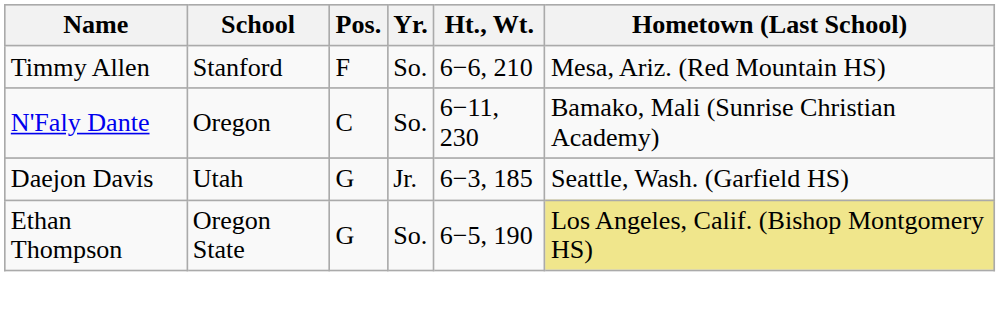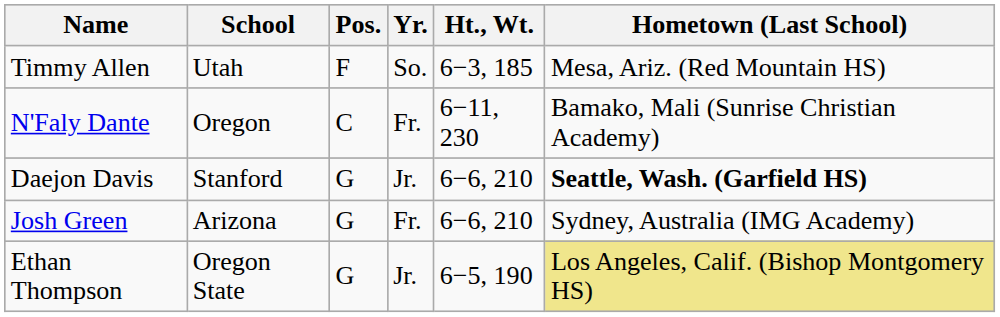 <table class="wikitable">
 <tr>
 <th>Name</th>
 <th>School</th>
 <th>Pos.</th>
 <th>Yr.</th>
 <th>Ht., Wt.</th>
 <th>Hometown (Last School)</th>
 </tr>
 <tr>
 <td>Timmy Allen</td>
-<td>Stanford</td>
+<td>Utah</td>
 <td>F</td>
 <td>So.</td>
-<td>6−6, 210</td>
+<td>6−3, 185</td>
 <td>Mesa, Ariz. (Red Mountain HS)</td>
 </tr>
 <tr>
 <td><a href='#'>N'Faly Dante</a></td>
 <td>Oregon</td>
 <td>C</td>
-<td>So.</td>
+<td>Fr.</td>
 <td>6−11, 230</td>
 <td>Bamako, Mali (Sunrise Christian Academy)</td>
 </tr>
 <tr>
 <td>Daejon Davis</td>
-<td>Utah</td>
+<td>Stanford</td>
 <td>G</td>
 <td>Jr.</td>
-<td>6−3, 185</td>
-<td>Seattle, Wash. (Garfield HS)</td>
+<td>6−6, 210</td>
+<td><strong>Seattle, Wash. (Garfield HS)</strong></td>
+</tr>
+<tr>
+<td><a href='#'>Josh Green</a></td>
+<td>Arizona</td>
+<td>G</td>
+<td>Fr.</td>
+<td>6−6, 210</td>
+<td>Sydney, Australia (IMG Academy)</td>
 </tr>
 <tr>
 <td>Ethan Thompson</td>
 <td>Oregon State</td>
 <td>G</td>
-<td>So.</td>
+<td>Jr.</td>
 <td>6−5, 190</td>
 <td style="background: khaki;">Los Angeles, Calif. (Bishop Montgomery HS)</td>
 </tr>
 </table>
